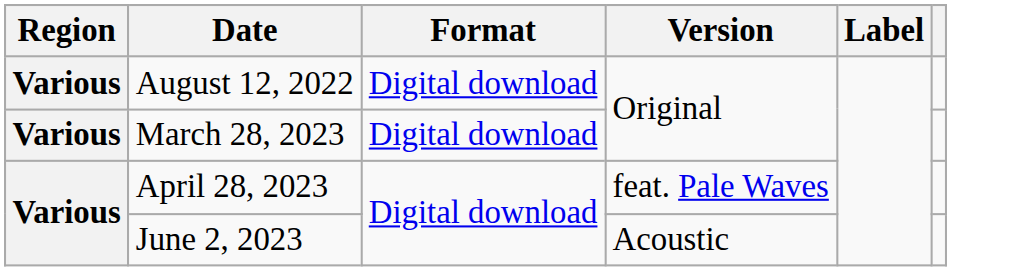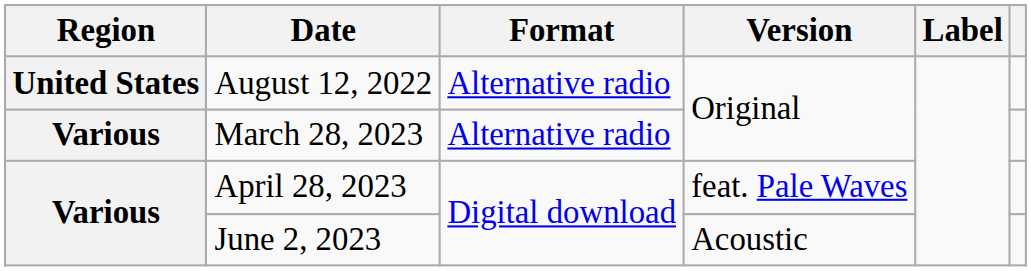 <table class="wikitable plainrowheaders">
 <tr>
 <th scope="col">Region</th>
 <th scope="col">Date</th>
 <th scope="col">Format</th>
 <th scope="col">Version</th>
 <th scope="col">Label</th>
 <th scope="col"></th>
 </tr>
 <tr>
-<th scope="row">Various</th>
+<th scope="row">United States</th>
 <td>August 12, 2022</td>
-<td><a href='#'>Digital download</a></td>
+<td><a href='#'>Alternative radio</a></td>
 <td rowspan="2">Original</td>
 <td rowspan="4"></td>
 <td align="center"></td>
 </tr>
 <tr>
 <th scope="row">Various</th>
 <td>March 28, 2023</td>
-<td><a href='#'>Digital download</a></td>
+<td><a href='#'>Alternative radio</a></td>
 <td align="center"></td>
 </tr>
 <tr>
 <th scope="row" rowspan="2">Various</th>
 <td>April 28, 2023</td>
 <td rowspan="2"><a href='#'>Digital download</a></td>
 <td>feat. <a href='#'>Pale Waves</a></td>
 <td align="center"></td>
 </tr>
 <tr>
 <td>June 2, 2023</td>
 <td>Acoustic</td>
 <td align="center"></td>
 </tr>
 </table>
